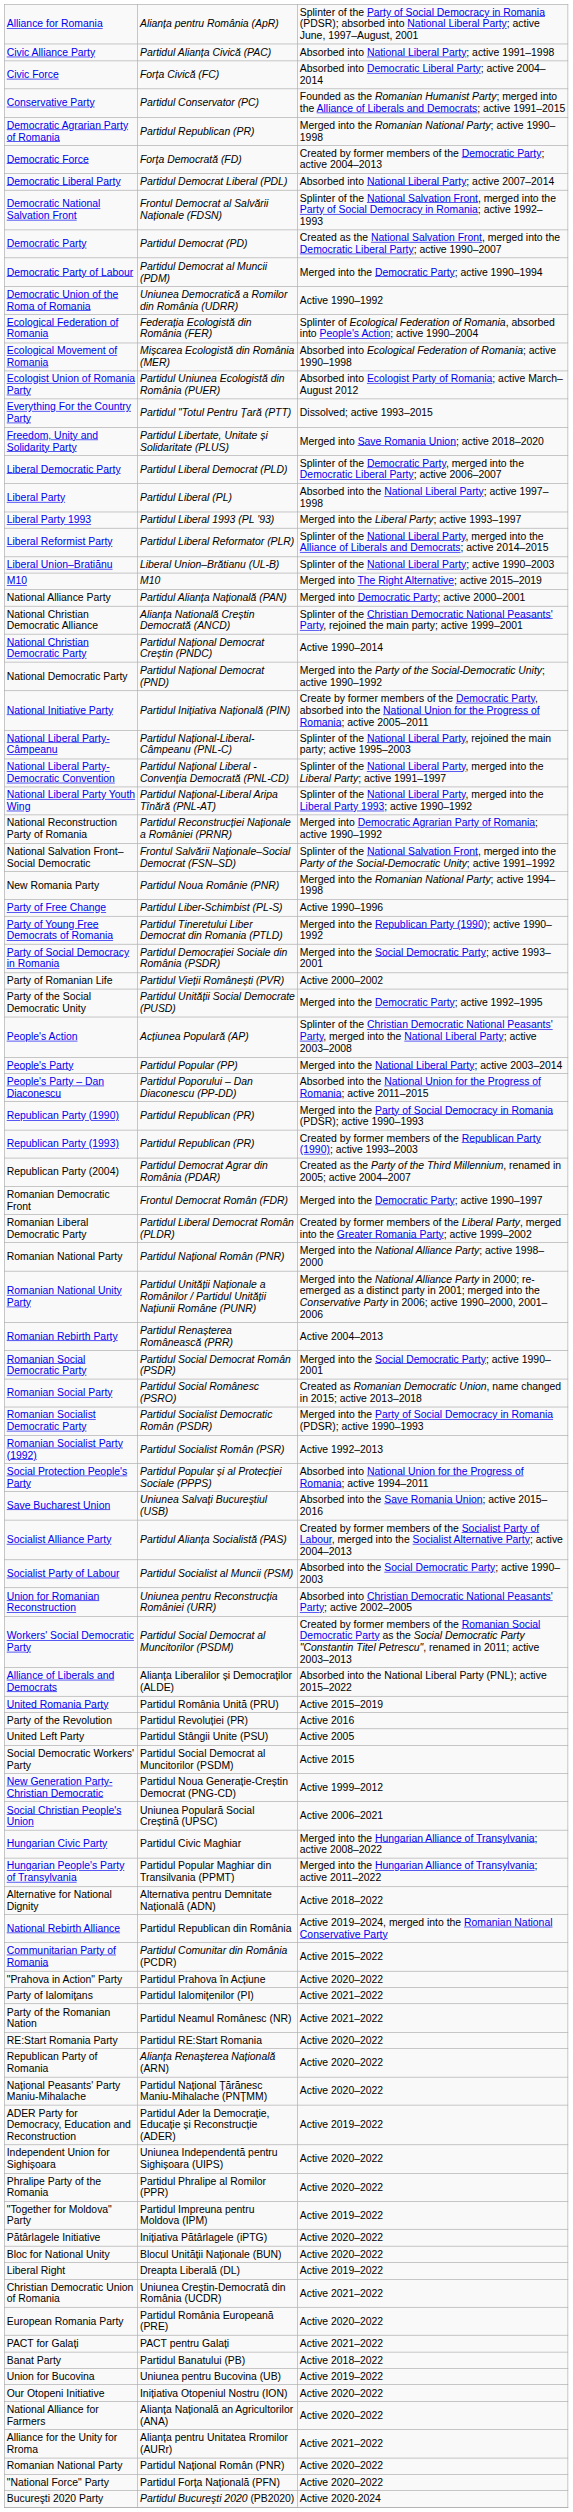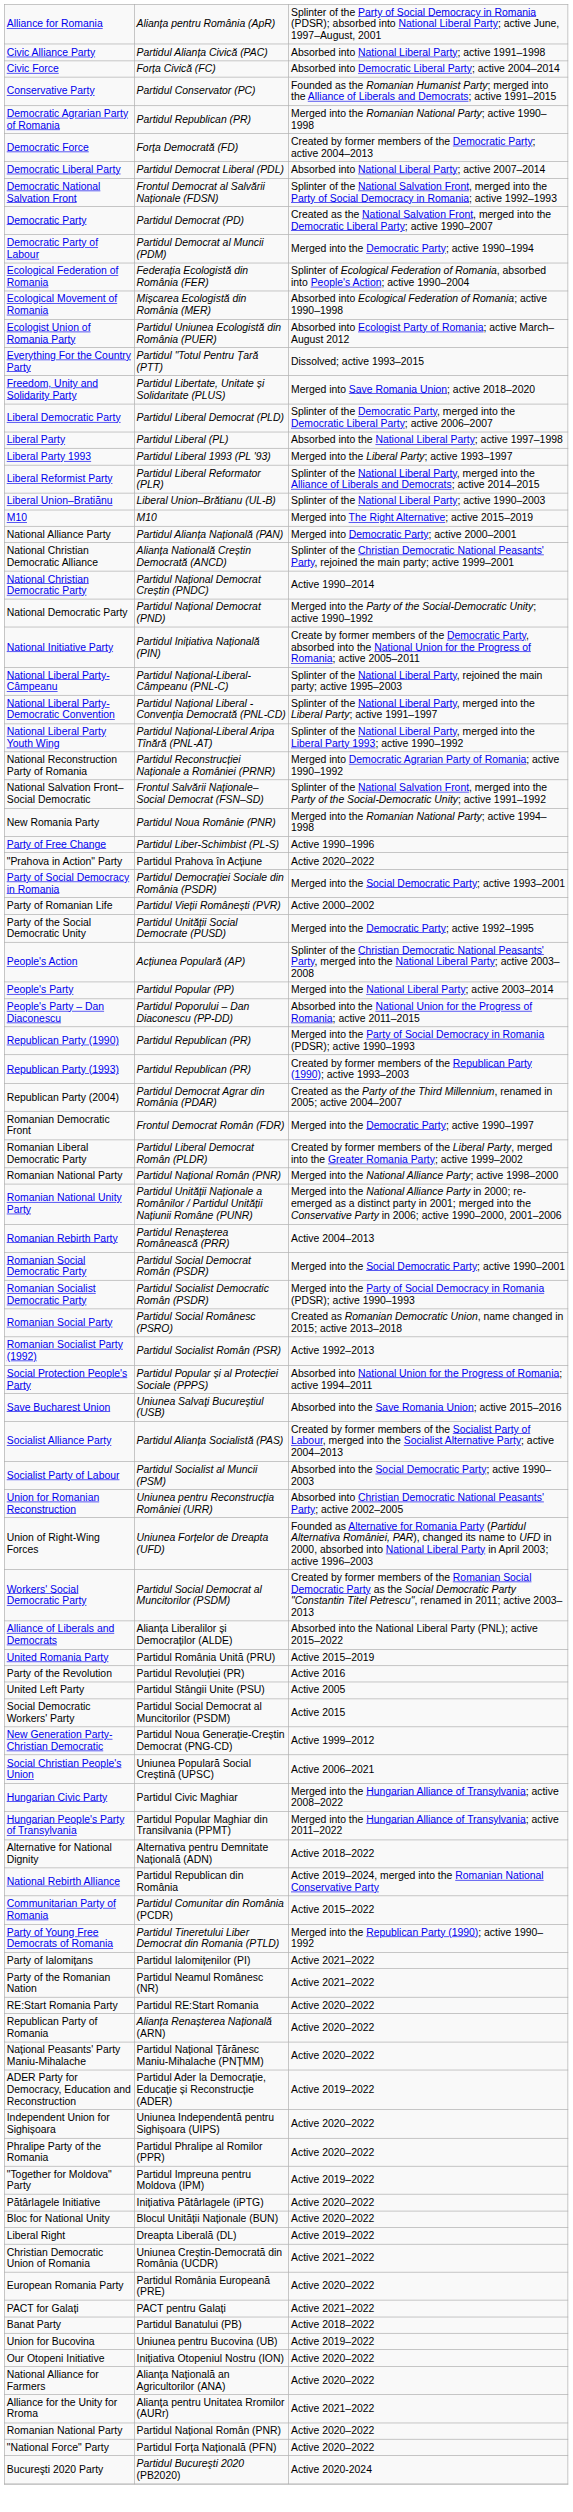 <table class=wikitable>
 <tr>
 <td><a href='#'>Alliance for Romania</a></td>
 <td><em>Alianța pentru România (ApR)</em></td>
 <td>Splinter of the <a href='#'>Party of Social Democracy in Romania</a> (PDSR); absorbed into <a href='#'>National Liberal Party</a>; active June, 1997–August, 2001</td>
 </tr>
 <tr>
 <td><a href='#'>Civic Alliance Party</a></td>
 <td><em>Partidul Alianța Civică (PAC)</em></td>
 <td>Absorbed into <a href='#'>National Liberal Party</a>; active 1991–1998</td>
 </tr>
 <tr>
 <td><a href='#'>Civic Force</a></td>
 <td><em>Forța Civică (FC)</em></td>
 <td>Absorbed into <a href='#'>Democratic Liberal Party</a>; active 2004–2014</td>
 </tr>
 <tr>
 <td><a href='#'>Conservative Party</a></td>
 <td><em>Partidul Conservator (PC)</em></td>
 <td>Founded as the <em>Romanian Humanist Party</em>; merged into the <a href='#'>Alliance of Liberals and Democrats</a>; active 1991–2015</td>
 </tr>
 <tr>
 <td><a href='#'>Democratic Agrarian Party of Romania</a></td>
 <td><em>Partidul Republican (PR)</em></td>
 <td>Merged into the <em>Romanian National Party</em>; active 1990–1998</td>
 </tr>
 <tr>
 <td><a href='#'>Democratic Force</a></td>
 <td><em>Forţa Democrată (FD)</em></td>
 <td>Created by former members of the <a href='#'>Democratic Party</a>; active 2004–2013</td>
 </tr>
 <tr>
 <td><a href='#'>Democratic Liberal Party</a></td>
 <td><em>Partidul Democrat Liberal (PDL)</em></td>
 <td>Absorbed into <a href='#'>National Liberal Party</a>; active 2007–2014</td>
 </tr>
 <tr>
 <td><a href='#'>Democratic National Salvation Front</a></td>
 <td><em>Frontul Democrat al Salvării Naționale (FDSN)</em></td>
 <td>Splinter of the <a href='#'>National Salvation Front</a>, merged into the <a href='#'>Party of Social Democracy in Romania</a>; active 1992–1993</td>
 </tr>
 <tr>
 <td><a href='#'>Democratic Party</a></td>
 <td><em>Partidul Democrat (PD)</em></td>
 <td>Created as the <a href='#'>National Salvation Front</a>, merged into the <a href='#'>Democratic Liberal Party</a>; active 1990–2007</td>
 </tr>
 <tr>
 <td><a href='#'>Democratic Party of Labour</a></td>
 <td><em>Partidul Democrat al Muncii (PDM)</em></td>
 <td>Merged into the <a href='#'>Democratic Party</a>; active 1990–1994</td>
-</tr>
-<tr>
-<td><a href='#'>Democratic Union of the Roma of Romania</a></td>
-<td><em>Uniunea Democratică a Romilor din România (UDRR)</em></td>
-<td>Active 1990–1992</td>
 </tr>
 <tr>
 <td><a href='#'>Ecological Federation of Romania</a></td>
 <td><em>Federația Ecologistă din România (FER)</em></td>
 <td>Splinter of <em>Ecological Federation of Romania</em>, absorbed into <a href='#'>People's Action</a>; active 1990–2004</td>
 </tr>
 <tr>
 <td><a href='#'>Ecological Movement of Romania</a></td>
 <td><em>Mișcarea Ecologistă din România (MER)</em></td>
 <td>Absorbed into <em>Ecological Federation of Romania</em>; active 1990–1998</td>
 </tr>
 <tr>
 <td><a href='#'>Ecologist Union of Romania Party</a></td>
 <td><em>Partidul Uniunea Ecologistă din România (PUER)</em></td>
 <td>Absorbed into <a href='#'>Ecologist Party of Romania</a>; active March–August 2012</td>
 </tr>
 <tr>
 <td><a href='#'>Everything For the Country Party</a></td>
 <td><em>Partidul "Totul Pentru Țară (PTT)</em></td>
 <td>Dissolved; active 1993–2015</td>
 </tr>
 <tr>
 <td><a href='#'>Freedom, Unity and Solidarity Party</a></td>
 <td><em>Partidul Libertate, Unitate și Solidaritate (PLUS)</em></td>
 <td>Merged into <a href='#'>Save Romania Union</a>; active 2018–2020</td>
 </tr>
 <tr>
 <td><a href='#'>Liberal Democratic Party</a></td>
 <td><em>Partidul Liberal Democrat (PLD)</em></td>
 <td>Splinter of the <a href='#'>Democratic Party</a>, merged into the <a href='#'>Democratic Liberal Party</a>; active 2006–2007</td>
 </tr>
 <tr>
 <td><a href='#'>Liberal Party</a></td>
 <td><em>Partidul Liberal (PL)</em></td>
 <td>Absorbed into the <a href='#'>National Liberal Party</a>; active 1997–1998</td>
 </tr>
 <tr>
 <td><a href='#'>Liberal Party 1993</a></td>
 <td><em>Partidul Liberal 1993 (PL '93)</em></td>
 <td>Merged into the <em>Liberal Party</em>; active 1993–1997</td>
 </tr>
 <tr>
 <td><a href='#'>Liberal Reformist Party</a></td>
 <td><em>Partidul Liberal Reformator (PLR)</em></td>
 <td>Splinter of the <a href='#'>National Liberal Party</a>, merged into the <a href='#'>Alliance of Liberals and Democrats</a>; active 2014–2015</td>
 </tr>
 <tr>
 <td><a href='#'>Liberal Union–Bratiănu</a></td>
 <td><em>Liberal Union–Brătianu (UL-B)</em></td>
 <td>Splinter of the <a href='#'>National Liberal Party</a>; active 1990–2003</td>
 </tr>
 <tr>
 <td><a href='#'>M10</a></td>
 <td><em>M10</em></td>
 <td>Merged into <a href='#'>The Right Alternative</a>; active 2015–2019</td>
 </tr>
 <tr>
 <td>National Alliance Party</td>
 <td><em>Partidul Alianța Națională (PAN)</em></td>
 <td>Merged into <a href='#'>Democratic Party</a>; active 2000–2001</td>
 </tr>
 <tr>
 <td>National Christian Democratic Alliance</td>
 <td><em>Alianța Natională Creștin Democrată (ANCD)</em></td>
 <td>Splinter of the <a href='#'>Christian Democratic National Peasants' Party</a>, rejoined the main party; active 1999–2001</td>
 </tr>
 <tr>
 <td><a href='#'>National Christian Democratic Party</a></td>
 <td><em>Partidul Național Democrat Creștin (PNDC)</em></td>
 <td>Active 1990–2014</td>
 </tr>
 <tr>
 <td>National Democratic Party</td>
 <td><em>Partidul Național Democrat (PND)</em></td>
 <td>Merged into the <em>Party of the Social-Democratic Unity</em>; active 1990–1992</td>
 </tr>
 <tr>
 <td><a href='#'>National Initiative Party</a></td>
 <td><em>Partidul Inițiativa Națională (PIN)</em></td>
 <td>Create by former members of the <a href='#'>Democratic Party</a>, absorbed into the <a href='#'>National Union for the Progress of Romania</a>; active 2005–2011</td>
 </tr>
 <tr>
 <td><a href='#'>National Liberal Party-Câmpeanu</a></td>
 <td><em>Partidul Național-Liberal-Câmpeanu (PNL-C)</em></td>
 <td>Splinter of the <a href='#'>National Liberal Party</a>, rejoined the main party; active 1995–2003</td>
 </tr>
 <tr>
 <td><a href='#'>National Liberal Party-Democratic Convention</a></td>
 <td><em>Partidul Național Liberal - Convenţia Democrată (PNL-CD)</em></td>
 <td>Splinter of the <a href='#'>National Liberal Party</a>, merged into the <em>Liberal Party</em>; active 1991–1997</td>
 </tr>
 <tr>
 <td><a href='#'>National Liberal Party Youth Wing</a></td>
 <td><em>Partidul Național-Liberal Aripa Tînără (PNL-AT)</em></td>
 <td>Splinter of the <a href='#'>National Liberal Party</a>, merged into the <a href='#'>Liberal Party 1993</a>; active 1990–1992</td>
 </tr>
 <tr>
 <td>National Reconstruction Party of Romania</td>
 <td><em>Partidul Reconstrucției Naționale a României (PRNR)</em></td>
 <td>Merged into <a href='#'>Democratic Agrarian Party of Romania</a>; active 1990–1992</td>
 </tr>
 <tr>
 <td>National Salvation Front–Social Democratic</td>
 <td><em>Frontul Salvării Naţionale–Social Democrat (FSN–SD)</em></td>
 <td>Splinter of the <a href='#'>National Salvation Front</a>, merged into the <em>Party of the Social-Democratic Unity</em>; active 1991–1992</td>
 </tr>
 <tr>
 <td>New Romania Party</td>
 <td><em>Partidul Noua Românie (PNR)</em></td>
 <td>Merged into the <em>Romanian National Party</em>; active 1994–1998</td>
 </tr>
 <tr>
 <td><a href='#'>Party of Free Change</a></td>
 <td><em>Partidul Liber-Schimbist (PL-S)</em></td>
 <td>Active 1990–1996</td>
 </tr>
 <tr>
-<td><a href='#'>Party of Young Free Democrats of Romania</a></td>
-<td><em>Partidul Tineretului Liber Democrat din Romania (PTLD)</em></td>
-<td>Merged into the <a href='#'>Republican Party (1990)</a>; active 1990–1992</td>
+<td>"Prahova in Action" Party</td>
+<td>Partidul Prahova în Acțiune</td>
+<td>Active 2020–2022</td>
 </tr>
 <tr>
 <td><a href='#'>Party of Social Democracy in Romania</a></td>
 <td><em>Partidul Democrației Sociale din România (PSDR)</em></td>
 <td>Merged into the <a href='#'>Social Democratic Party</a>; active 1993–2001</td>
 </tr>
 <tr>
 <td>Party of Romanian Life</td>
 <td><em>Partidul Vieții Românești (PVR)</em></td>
 <td>Active 2000–2002</td>
 </tr>
 <tr>
 <td>Party of the Social Democratic Unity</td>
 <td><em>Partidul Unității Social Democrate (PUSD)</em></td>
 <td>Merged into the <a href='#'>Democratic Party</a>; active 1992–1995</td>
 </tr>
 <tr>
 <td><a href='#'>People's Action</a></td>
 <td><em>Acțiunea Populară (AP)</em></td>
 <td>Splinter of the <a href='#'>Christian Democratic National Peasants' Party</a>, merged into the <a href='#'>National Liberal Party</a>; active 2003–2008</td>
 </tr>
 <tr>
 <td><a href='#'>People's Party</a></td>
 <td><em>Partidul Popular (PP)</em></td>
 <td>Merged into the <a href='#'>National Liberal Party</a>;  active 2003–2014</td>
 </tr>
 <tr>
 <td><a href='#'>People's Party – Dan Diaconescu</a></td>
 <td><em>Partidul Poporului – Dan Diaconescu (PP-DD)</em></td>
 <td>Absorbed into the <a href='#'>National Union for the Progress of Romania</a>; active 2011–2015</td>
 </tr>
 <tr>
 <td><a href='#'>Republican Party (1990)</a></td>
 <td><em>Partidul Republican (PR)</em></td>
 <td>Merged into the <a href='#'>Party of Social Democracy in Romania</a> (PDSR); active 1990–1993</td>
 </tr>
 <tr>
 <td><a href='#'>Republican Party (1993)</a></td>
 <td><em>Partidul Republican (PR)</em></td>
 <td>Created by former members of the <a href='#'>Republican Party (1990)</a>; active 1993–2003</td>
 </tr>
 <tr>
 <td>Republican Party (2004)</td>
 <td><em>Partidul Democrat Agrar din România (PDAR)</em></td>
 <td>Created as the <em>Party of the Third Millennium</em>, renamed in 2005; active 2004–2007</td>
 </tr>
 <tr>
 <td>Romanian Democratic Front</td>
 <td><em>Frontul Democrat Român (FDR)</em></td>
 <td>Merged into the <a href='#'>Democratic Party</a>; active 1990–1997</td>
 </tr>
 <tr>
 <td>Romanian Liberal Democratic Party</td>
 <td><em>Partidul Liberal Democrat Român (PLDR)</em></td>
 <td>Created by former members of the <em>Liberal Party</em>, merged into the <a href='#'>Greater Romania Party</a>; active 1999–2002</td>
 </tr>
 <tr>
 <td>Romanian National Party</td>
 <td><em>Partidul Național Român (PNR)</em></td>
 <td>Merged into the <em>National Alliance Party</em>; active 1998–2000</td>
 </tr>
 <tr>
 <td><a href='#'>Romanian National Unity Party</a></td>
 <td><em>Partidul Unității Naționale a Românilor / Partidul Unității Națiunii Române (PUNR)</em></td>
 <td>Merged into the <em>National Alliance Party</em> in 2000; re-emerged as a distinct party in 2001; merged into the <em>Conservative Party</em> in 2006; active 1990–2000, 2001–2006</td>
 </tr>
 <tr>
 <td><a href='#'>Romanian Rebirth Party</a></td>
 <td><em>Partidul Renașterea Românească (PRR)</em></td>
 <td>Active 2004–2013</td>
 </tr>
 <tr>
 <td><a href='#'>Romanian Social Democratic Party</a></td>
 <td><em>Partidul Social Democrat Român (PSDR)</em></td>
 <td>Merged into the <a href='#'>Social Democratic Party</a>; active 1990–2001</td>
 </tr>
 <tr>
+<td><a href='#'>Romanian Socialist Democratic Party</a></td>
+<td><em>Partidul Socialist Democratic Român (PSDR)</em></td>
+<td>Merged into the <a href='#'>Party of Social Democracy in Romania</a> (PDSR); active 1990–1993</td>
+</tr>
+<tr>
 <td><a href='#'>Romanian Social Party</a></td>
 <td><em>Partidul Social Românesc (PSRO)</em></td>
 <td>Created as <em>Romanian Democratic Union</em>, name changed in 2015; active 2013–2018</td>
-</tr>
-<tr>
-<td><a href='#'>Romanian Socialist Democratic Party</a></td>
-<td><em>Partidul Socialist Democratic Român (PSDR)</em></td>
-<td>Merged into the <a href='#'>Party of Social Democracy in Romania</a> (PDSR); active 1990–1993</td>
 </tr>
 <tr>
 <td><a href='#'>Romanian Socialist Party (1992)</a></td>
 <td><em>Partidul Socialist Român (PSR)</em></td>
 <td>Active 1992–2013</td>
 </tr>
 <tr>
 <td><a href='#'>Social Protection People's Party</a></td>
 <td><em>Partidul Popular și al Protecției Sociale (PPPS)</em></td>
 <td>Absorbed into <a href='#'>National Union for the Progress of Romania</a>; active 1994–2011</td>
 </tr>
 <tr>
 <td><a href='#'>Save Bucharest Union</a></td>
 <td><em>Uniunea Salvaţi Bucureştiul (USB)</em></td>
 <td>Absorbed into the <a href='#'>Save Romania Union</a>; active 2015–2016</td>
 </tr>
 <tr>
 <td><a href='#'>Socialist Alliance Party</a></td>
 <td><em>Partidul Alianța Socialistă (PAS)</em></td>
 <td>Created by former members of the <a href='#'>Socialist Party of Labour</a>, merged into the <a href='#'>Socialist Alternative Party</a>; active 2004–2013</td>
 </tr>
 <tr>
 <td><a href='#'>Socialist Party of Labour</a></td>
 <td><em>Partidul Socialist al Muncii (PSM)</em></td>
 <td>Absorbed into the <a href='#'>Social Democratic Party</a>; active 1990–2003</td>
 </tr>
 <tr>
 <td><a href='#'>Union for Romanian Reconstruction</a></td>
 <td><em>Uniunea pentru Reconstrucția României (URR)</em></td>
 <td>Absorbed into <a href='#'>Christian Democratic National Peasants' Party</a>; active 2002–2005</td>
+</tr>
+<tr>
+<td>Union of Right-Wing Forces</td>
+<td><em>Uniunea Forțelor de Dreapta (UFD)</em></td>
+<td>Founded as <a href='#'>Alternative for Romania Party</a> (<em>Partidul Alternativa României, PAR</em>), changed its name to <em>UFD</em> in 2000, absorbed into <a href='#'>National Liberal Party</a> in April 2003; active 1996–2003</td>
 </tr>
 <tr>
 <td><a href='#'>Workers' Social Democratic Party</a></td>
 <td><em>Partidul Social Democrat al Muncitorilor (PSDM)</em></td>
 <td>Created by former members of the <a href='#'>Romanian Social Democratic Party</a> as the <em>Social Democratic Party "Constantin Titel Petrescu"</em>, renamed in 2011; active 2003–2013</td>
 </tr>
 <tr>
 <td><a href='#'>Alliance of Liberals and Democrats</a></td>
 <td>Alianța Liberalilor și Democraților (ALDE)</td>
 <td>Absorbed into the National Liberal Party (PNL); active 2015–2022</td>
 </tr>
 <tr>
 <td><a href='#'>United Romania Party</a></td>
 <td>Partidul România Unită  (PRU)</td>
 <td>Active 2015–2019</td>
 </tr>
 <tr>
 <td>Party of the Revolution</td>
 <td>Partidul Revoluției (PR)</td>
 <td>Active 2016</td>
 </tr>
 <tr>
 <td>United Left Party</td>
 <td>Partidul Stângii Unite (PSU)</td>
 <td>Active 2005</td>
 </tr>
 <tr>
 <td>Social Democratic Workers' Party</td>
 <td>Partidul Social Democrat al Muncitorilor (PSDM)</td>
 <td>Active 2015</td>
 </tr>
 <tr>
 <td><a href='#'>New Generation Party-Christian Democratic</a></td>
 <td>Partidul Noua Generație-Creștin Democrat (PNG-CD)</td>
 <td>Active 1999–2012</td>
 </tr>
 <tr>
 <td><a href='#'>Social Christian People's Union</a></td>
 <td>Uniunea Populară Social Creștină (UPSC)</td>
 <td>Active 2006–2021</td>
 </tr>
 <tr>
 <td><a href='#'>Hungarian Civic Party</a></td>
 <td>Partidul Civic Maghiar</td>
 <td>Merged into the <a href='#'>Hungarian Alliance of Transylvania</a>; active 2008–2022</td>
 </tr>
 <tr>
 <td><a href='#'>Hungarian People's Party of Transylvania</a></td>
 <td>Partidul Popular Maghiar din Transilvania (PPMT)</td>
 <td>Merged into the <a href='#'>Hungarian Alliance of Transylvania</a>; active 2011–2022</td>
 </tr>
 <tr>
 <td>Alternative for National Dignity</td>
 <td>Alternativa pentru Demnitate Națională (ADN)</td>
 <td>Active 2018–2022</td>
 </tr>
 <tr>
 <td><a href='#'>National Rebirth Alliance</a></td>
 <td>Partidul Republican din România</td>
 <td>Active 2019–2024, merged into the <a href='#'>Romanian National Conservative Party</a></td>
 </tr>
 <tr>
 <td><a href='#'>Communitarian Party of Romania</a></td>
 <td><em>Partidul Comunitar din România</em> (PCDR)</td>
 <td>Active 2015–2022</td>
 </tr>
 <tr>
-<td>"Prahova in Action" Party</td>
-<td>Partidul Prahova în Acțiune</td>
-<td>Active 2020–2022</td>
+<td><a href='#'>Party of Young Free Democrats of Romania</a></td>
+<td><em>Partidul Tineretului Liber Democrat din Romania (PTLD)</em></td>
+<td>Merged into the <a href='#'>Republican Party (1990)</a>; active 1990–1992</td>
 </tr>
 <tr>
 <td>Party of Ialomițans</td>
 <td>Partidul Ialomițenilor (PI)</td>
 <td>Active 2021–2022</td>
 </tr>
 <tr>
 <td>Party of the Romanian Nation</td>
 <td>Partidul Neamul Românesc (NR)</td>
 <td>Active 2021–2022</td>
 </tr>
 <tr>
 <td>RE:Start Romania Party</td>
 <td>Partidul RE:Start Romania</td>
 <td>Active 2020–2022</td>
 </tr>
 <tr>
 <td>Republican Party of Romania</td>
 <td><em>Alianța Renașterea Națională</em> (ARN)</td>
 <td>Active 2020–2022</td>
 </tr>
 <tr>
 <td>Național Peasants' Party Maniu-Mihalache</td>
 <td>Partidul Național Țărănesc Maniu-Mihalache (PNȚMM)</td>
 <td>Active 2020–2022</td>
 </tr>
 <tr>
 <td>ADER Party for Democracy, Education and Reconstruction</td>
 <td>Partidul Ader la Democrație, Educație și Reconstrucție (ADER)</td>
 <td>Active 2019–2022</td>
 </tr>
 <tr>
 <td>Independent Union for Sighișoara</td>
 <td>Uniunea Independentă pentru Sighișoara (UIPS)</td>
 <td>Active 2020–2022</td>
 </tr>
 <tr>
 <td>Phralipe Party of the Romania</td>
 <td>Partidul Phralipe al Romilor (PPR)</td>
 <td>Active 2020–2022</td>
 </tr>
 <tr>
 <td>"Together for Moldova" Party</td>
 <td>Partidul Impreuna pentru Moldova (IPM)</td>
 <td>Active 2019–2022</td>
 </tr>
 <tr>
 <td>Pătârlagele Initiative</td>
 <td>Inițiativa Pătârlagele (iPTG)</td>
 <td>Active 2020–2022</td>
 </tr>
 <tr>
 <td>Bloc for National Unity</td>
 <td>Blocul Unității Naționale (BUN)</td>
 <td>Active 2020–2022</td>
 </tr>
 <tr>
 <td>Liberal Right</td>
 <td>Dreapta Liberală (DL)</td>
 <td>Active 2019–2022</td>
 </tr>
 <tr>
 <td>Christian Democratic Union of Romania</td>
 <td>Uniunea Creștin-Democrată din România (UCDR)</td>
 <td>Active 2021–2022</td>
 </tr>
 <tr>
 <td>European Romania Party</td>
 <td>Partidul România Europeană (PRE)</td>
 <td>Active 2020–2022</td>
 </tr>
 <tr>
 <td>PACT for Galați</td>
 <td>PACT pentru Galați</td>
 <td>Active 2021–2022</td>
 </tr>
 <tr>
 <td>Banat Party</td>
 <td>Partidul Banatului (PB)</td>
 <td>Active 2018–2022</td>
 </tr>
 <tr>
 <td>Union for Bucovina</td>
 <td>Uniunea pentru Bucovina (UB)</td>
 <td>Active 2019–2022</td>
 </tr>
 <tr>
 <td>Our Otopeni Initiative</td>
 <td>Inițiativa Otopeniul Nostru (ION)</td>
 <td>Active 2020–2022</td>
 </tr>
 <tr>
 <td>National Alliance for Farmers</td>
 <td>Alianța Națională an Agricultorilor (ANA)</td>
 <td>Active 2020–2022</td>
 </tr>
 <tr>
 <td>Alliance for the Unity for Rroma</td>
 <td>Alianța pentru Unitatea Rromilor (AURr)</td>
 <td>Active 2021–2022</td>
 </tr>
 <tr>
 <td>Romanian National Party</td>
 <td>Partidul Național Român (PNR)</td>
 <td>Active 2020–2022</td>
 </tr>
 <tr>
 <td>"National Force" Party</td>
 <td>Partidul Forța Națională (PFN)</td>
 <td>Active 2020–2022</td>
 </tr>
 <tr>
 <td>Bucureşti 2020 Party</td>
 <td><em>Partidul Bucureşti 2020</em> (PB2020)</td>
 <td>Active 2020-2024</td>
 </tr>
 <tr>
 </tr>
 </table>
